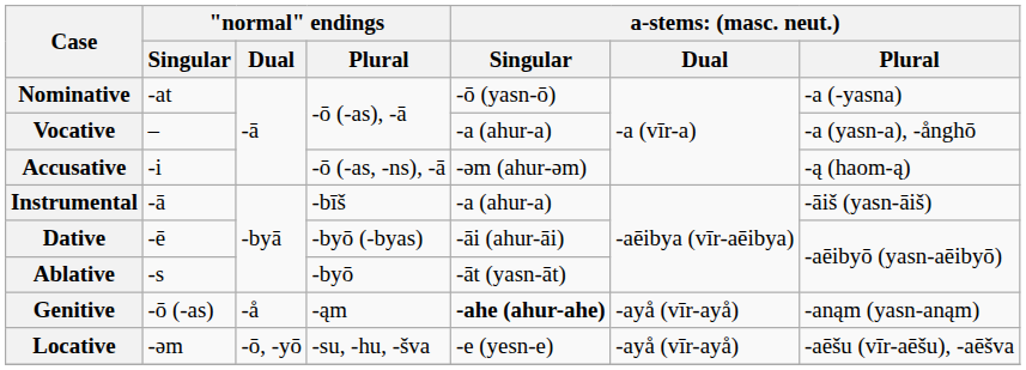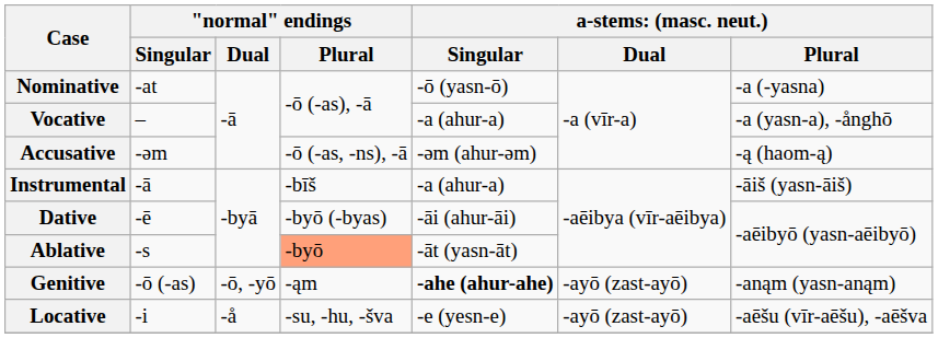 <table class="wikitable">
 <tr>
 <th rowspan="2">Case</th>
 <th colspan="3">"normal" endings</th>
 <th colspan="3">a-stems: (masc. neut.)</th>
 </tr>
 <tr>
 <th>Singular</th>
 <th>Dual</th>
 <th>Plural</th>
 <th>Singular</th>
 <th>Dual</th>
 <th>Plural</th>
 </tr>
 <tr>
 <th>Nominative</th>
 <td>-at</td>
 <td rowspan="3">-ā</td>
 <td rowspan="2">-ō (-as), -ā</td>
 <td>-ō (yasn-ō)</td>
 <td rowspan="3">-a (vīr-a)</td>
 <td>-a (-yasna)</td>
 </tr>
 <tr>
 <th>Vocative</th>
 <td>–</td>
 <td>-a (ahur-a)</td>
 <td>-a (yasn-a), -ånghō</td>
 </tr>
 <tr>
 <th>Accusative</th>
-<td>-i</td>
+<td>-əm</td>
 <td>-ō (-as, -ns), -ā</td>
 <td>-əm (ahur-əm)</td>
 <td>-ą (haom-ą)</td>
 </tr>
 <tr>
 <th>Instrumental</th>
 <td>-ā</td>
 <td rowspan="3">-byā</td>
 <td>-bīš</td>
 <td>-a (ahur-a)</td>
 <td rowspan="3">-aēibya (vīr-aēibya)</td>
 <td>-āiš (yasn-āiš)</td>
 </tr>
 <tr>
 <th>Dative</th>
 <td>-ē</td>
 <td>-byō (-byas)</td>
 <td>-āi (ahur-āi)</td>
 <td rowspan="2">-aēibyō (yasn-aēibyō)</td>
 </tr>
 <tr>
 <th>Ablative</th>
 <td>-s</td>
-<td>-byō</td>
+<td style="background: lightsalmon;">-byō</td>
 <td>-āt (yasn-āt)</td>
 </tr>
 <tr>
 <th>Genitive</th>
 <td>-ō (-as)</td>
-<td>-å</td>
+<td>-ō, -yō</td>
 <td>-ąm</td>
 <td><strong>-ahe (ahur-ahe)</strong></td>
-<td>-ayå (vīr-ayå)</td>
+<td>-ayō (zast-ayō)</td>
 <td>-anąm (yasn-anąm)</td>
 </tr>
 <tr>
 <th>Locative</th>
-<td>-əm</td>
-<td>-ō, -yō</td>
+<td>-i</td>
+<td>-å</td>
 <td>-su, -hu, -šva</td>
 <td>-e (yesn-e)</td>
-<td>-ayå (vīr-ayå)</td>
+<td>-ayō (zast-ayō)</td>
 <td>-aēšu (vīr-aēšu), -aēšva</td>
 </tr>
 <tr>
 </tr>
 </table>
